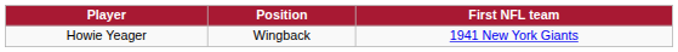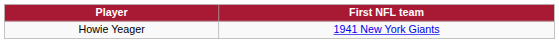 <table class="wikitable" width="65%">
 <tr align="center" style="background:#A81933;color:#FFFFFF;">
 <td><strong>Player</strong></td>
-<td><strong>Position</strong></td>
 <td><strong>First NFL team</strong></td>
 </tr>
 <tr align="center" bgcolor="">
 <td>Howie Yeager</td>
-<td>Wingback</td>
 <td><a href='#'>1941 New York Giants</a></td>
 </tr>
 </table>
